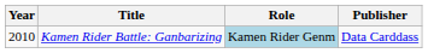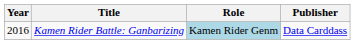 <table class="wikitable">
 <tr>
 <th>Year</th>
 <th>Title</th>
 <th>Role</th>
 <th>Publisher</th>
 </tr>
 <tr>
-<td>2010</td>
+<td>2016</td>
 <td><em><a href='#'>Kamen Rider Battle: Ganbarizing</a></em></td>
 <td style="background: lightblue;">Kamen Rider Genm</td>
 <td><a href='#'>Data Carddass</a></td>
 </tr>
 </table>
